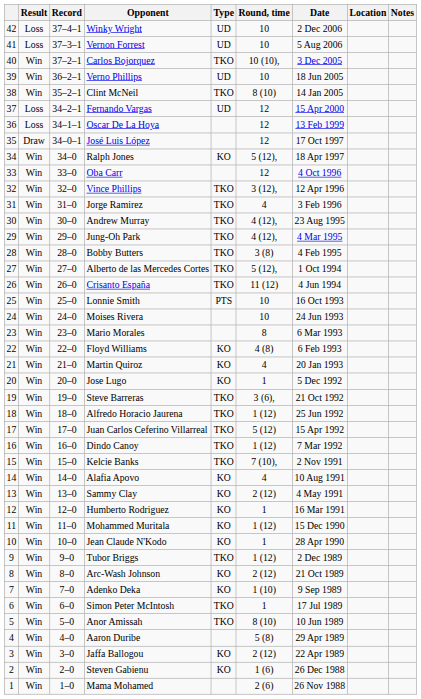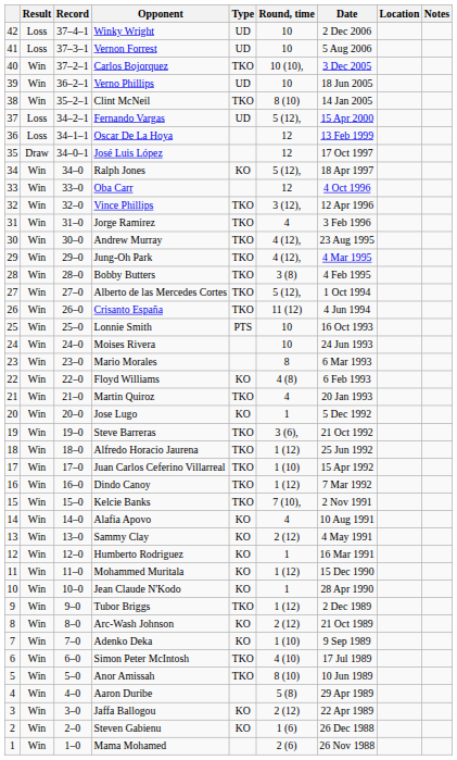 <table class="wikitable" style="text-align:center; font-size:95%">
 <tr>
 <th></th>
 <th>Result</th>
 <th>Record</th>
 <th>Opponent</th>
 <th>Type</th>
 <th>Round, time</th>
 <th>Date</th>
 <th>Location</th>
 <th>Notes</th>
 </tr>
 <tr>
 <td>42</td>
 <td>Loss</td>
 <td>37–4–1</td>
 <td style="text-align:left;"><a href='#'>Winky Wright</a></td>
 <td>UD</td>
 <td>10</td>
 <td>2 Dec 2006</td>
 <td style="text-align:left;"></td>
 <td></td>
 </tr>
 <tr>
 <td>41</td>
 <td>Loss</td>
 <td>37–3–1</td>
 <td style="text-align:left;"><a href='#'>Vernon Forrest</a></td>
 <td>UD</td>
 <td>10</td>
 <td>5 Aug 2006</td>
 <td style="text-align:left;"></td>
 <td></td>
 </tr>
 <tr>
 <td>40</td>
 <td>Win</td>
 <td>37–2–1</td>
 <td style="text-align:left;"><a href='#'>Carlos Bojorquez</a></td>
 <td>TKO</td>
 <td>10 (10), </td>
 <td><a href='#'>3 Dec 2005</a></td>
 <td style="text-align:left;"></td>
 <td></td>
 </tr>
 <tr>
 <td>39</td>
 <td>Win</td>
 <td>36–2–1</td>
 <td style="text-align:left;"><a href='#'>Verno Phillips</a></td>
 <td>UD</td>
 <td>10</td>
 <td>18 Jun 2005</td>
 <td style="text-align:left;"></td>
 <td></td>
 </tr>
 <tr>
 <td>38</td>
 <td>Win</td>
 <td>35–2–1</td>
 <td style="text-align:left;">Clint McNeil</td>
 <td>TKO</td>
 <td>8 (10)</td>
 <td>14 Jan 2005</td>
 <td style="text-align:left;"></td>
 <td></td>
 </tr>
 <tr>
 <td>37</td>
 <td>Loss</td>
 <td>34–2–1</td>
 <td style="text-align:left;"><a href='#'>Fernando Vargas</a></td>
 <td>UD</td>
-<td>12</td>
+<td>5 (12), </td>
 <td><a href='#'>15 Apr 2000</a></td>
 <td style="text-align:left;"></td>
 <td style="text-align:left;"></td>
 </tr>
 <tr>
 <td>36</td>
 <td>Loss</td>
 <td>34–1–1</td>
 <td style="text-align:left;"><a href='#'>Oscar De La Hoya</a></td>
 <td></td>
 <td>12</td>
 <td><a href='#'>13 Feb 1999</a></td>
 <td style="text-align:left;"></td>
 <td style="text-align:left;"></td>
 </tr>
 <tr>
 <td>35</td>
 <td>Draw</td>
 <td>34–0–1</td>
 <td style="text-align:left;"><a href='#'>José Luis López</a></td>
 <td></td>
 <td>12</td>
 <td>17 Oct 1997</td>
 <td style="text-align:left;"></td>
 <td style="text-align:left;"></td>
 </tr>
 <tr>
 <td>34</td>
 <td>Win</td>
 <td>34–0</td>
 <td style="text-align:left;">Ralph Jones</td>
 <td>KO</td>
 <td>5 (12), </td>
 <td>18 Apr 1997</td>
 <td style="text-align:left;"></td>
 <td style="text-align:left;"></td>
 </tr>
 <tr>
 <td>33</td>
 <td>Win</td>
 <td>33–0</td>
 <td style="text-align:left;"><a href='#'>Oba Carr</a></td>
 <td></td>
 <td>12</td>
 <td><a href='#'>4 Oct 1996</a></td>
 <td style="text-align:left;"></td>
 <td style="text-align:left;"></td>
 </tr>
 <tr>
 <td>32</td>
 <td>Win</td>
 <td>32–0</td>
 <td style="text-align:left;"><a href='#'>Vince Phillips</a></td>
 <td>TKO</td>
 <td>3 (12), </td>
 <td>12 Apr 1996</td>
 <td style="text-align:left;"></td>
 <td style="text-align:left;"></td>
 </tr>
 <tr>
 <td>31</td>
 <td>Win</td>
 <td>31–0</td>
 <td style="text-align:left;">Jorge Ramirez</td>
 <td>TKO</td>
 <td>4</td>
 <td>3 Feb 1996</td>
 <td style="text-align:left;"></td>
 <td></td>
 </tr>
 <tr>
 <td>30</td>
 <td>Win</td>
 <td>30–0</td>
 <td style="text-align:left;">Andrew Murray</td>
 <td>TKO</td>
 <td>4 (12), </td>
 <td>23 Aug 1995</td>
 <td style="text-align:left;"></td>
 <td style="text-align:left;"></td>
 </tr>
 <tr>
 <td>29</td>
 <td>Win</td>
 <td>29–0</td>
 <td style="text-align:left;">Jung-Oh Park</td>
 <td>TKO</td>
 <td>4 (12), </td>
 <td><a href='#'>4 Mar 1995</a></td>
 <td style="text-align:left;"></td>
 <td style="text-align:left;"></td>
 </tr>
 <tr>
 <td>28</td>
 <td>Win</td>
 <td>28–0</td>
 <td style="text-align:left;">Bobby Butters</td>
 <td>TKO</td>
 <td>3 (8)</td>
 <td>4 Feb 1995</td>
 <td style="text-align:left;"></td>
 <td></td>
 </tr>
 <tr>
 <td>27</td>
 <td>Win</td>
 <td>27–0</td>
 <td style="text-align:left;">Alberto de las Mercedes Cortes</td>
 <td>TKO</td>
 <td>5 (12), </td>
 <td>1 Oct 1994</td>
 <td style="text-align:left;"></td>
 <td style="text-align:left;"></td>
 </tr>
 <tr>
 <td>26</td>
 <td>Win</td>
 <td>26–0</td>
 <td style="text-align:left;"><a href='#'>Crisanto España</a></td>
 <td>TKO</td>
 <td>11 (12)</td>
 <td>4 Jun 1994</td>
 <td style="text-align:left;"></td>
 <td style="text-align:left;"></td>
 </tr>
 <tr>
 <td>25</td>
 <td>Win</td>
 <td>25–0</td>
 <td style="text-align:left;">Lonnie Smith</td>
 <td>PTS</td>
 <td>10</td>
 <td>16 Oct 1993</td>
 <td style="text-align:left;"></td>
 <td></td>
 </tr>
 <tr>
 <td>24</td>
 <td>Win</td>
 <td>24–0</td>
 <td style="text-align:left;">Moises Rivera</td>
 <td></td>
 <td>10</td>
 <td>24 Jun 1993</td>
 <td style="text-align:left;"></td>
 <td></td>
 </tr>
 <tr>
 <td>23</td>
 <td>Win</td>
 <td>23–0</td>
 <td style="text-align:left;">Mario Morales</td>
 <td></td>
 <td>8</td>
 <td>6 Mar 1993</td>
 <td style="text-align:left;"></td>
 <td></td>
 </tr>
 <tr>
 <td>22</td>
 <td>Win</td>
 <td>22–0</td>
 <td style="text-align:left;">Floyd Williams</td>
 <td>KO</td>
 <td>4 (8)</td>
 <td>6 Feb 1993</td>
 <td style="text-align:left;"></td>
 <td></td>
 </tr>
 <tr>
 <td>21</td>
 <td>Win</td>
 <td>21–0</td>
 <td style="text-align:left;">Martin Quiroz</td>
-<td>KO</td>
+<td>TKO</td>
 <td>4</td>
 <td>20 Jan 1993</td>
 <td style="text-align:left;"></td>
 <td></td>
 </tr>
 <tr>
 <td>20</td>
 <td>Win</td>
 <td>20–0</td>
 <td style="text-align:left;">Jose Lugo</td>
 <td>KO</td>
 <td>1</td>
 <td>5 Dec 1992</td>
 <td style="text-align:left;"></td>
 <td></td>
 </tr>
 <tr>
 <td>19</td>
 <td>Win</td>
 <td>19–0</td>
 <td style="text-align:left;">Steve Barreras</td>
 <td>TKO</td>
 <td>3 (6), </td>
 <td>21 Oct 1992</td>
 <td style="text-align:left;"></td>
 <td></td>
 </tr>
 <tr>
 <td>18</td>
 <td>Win</td>
 <td>18–0</td>
 <td style="text-align:left;">Alfredo Horacio Jaurena</td>
 <td>TKO</td>
 <td>1 (12)</td>
 <td>25 Jun 1992</td>
 <td style="text-align:left;"></td>
 <td style="text-align:left;"></td>
 </tr>
 <tr>
 <td>17</td>
 <td>Win</td>
 <td>17–0</td>
 <td style="text-align:left;">Juan Carlos Ceferino Villarreal</td>
 <td>TKO</td>
-<td>5 (12)</td>
+<td>1 (10)</td>
 <td>15 Apr 1992</td>
 <td style="text-align:left;"></td>
 <td style="text-align:left;"></td>
 </tr>
 <tr>
 <td>16</td>
 <td>Win</td>
 <td>16–0</td>
 <td style="text-align:left;">Dindo Canoy</td>
 <td>TKO</td>
 <td>1 (12)</td>
 <td>7 Mar 1992</td>
 <td style="text-align:left;"></td>
 <td style="text-align:left;"></td>
 </tr>
 <tr>
 <td>15</td>
 <td>Win</td>
 <td>15–0</td>
 <td style="text-align:left;">Kelcie Banks</td>
 <td>TKO</td>
 <td>7 (10), </td>
 <td>2 Nov 1991</td>
 <td style="text-align:left;"></td>
 <td></td>
 </tr>
 <tr>
 <td>14</td>
 <td>Win</td>
 <td>14–0</td>
 <td style="text-align:left;">Alafia Apovo</td>
 <td>KO</td>
 <td>4</td>
 <td>10 Aug 1991</td>
 <td style="text-align:left;"></td>
 <td></td>
 </tr>
 <tr>
 <td>13</td>
 <td>Win</td>
 <td>13–0</td>
 <td style="text-align:left;">Sammy Clay</td>
 <td>KO</td>
 <td>2 (12)</td>
 <td>4 May 1991</td>
 <td style="text-align:left;"></td>
 <td style="text-align:left;"></td>
 </tr>
 <tr>
 <td>12</td>
 <td>Win</td>
 <td>12–0</td>
 <td style="text-align:left;">Humberto Rodriguez</td>
 <td>KO</td>
 <td>1</td>
 <td>16 Mar 1991</td>
 <td style="text-align:left;"></td>
 <td></td>
 </tr>
 <tr>
 <td>11</td>
 <td>Win</td>
 <td>11–0</td>
 <td style="text-align:left;">Mohammed Muritala</td>
 <td>KO</td>
 <td>1 (12)</td>
 <td>15 Dec 1990</td>
 <td style="text-align:left;"></td>
 <td style="text-align:left;"></td>
 </tr>
 <tr>
 <td>10</td>
 <td>Win</td>
 <td>10–0</td>
 <td style="text-align:left;">Jean Claude N'Kodo</td>
 <td>KO</td>
 <td>1</td>
 <td>28 Apr 1990</td>
 <td style="text-align:left;"></td>
 <td></td>
 </tr>
 <tr>
 <td>9</td>
 <td>Win</td>
 <td>9–0</td>
 <td style="text-align:left;">Tubor Briggs</td>
 <td>TKO</td>
 <td>1 (12)</td>
 <td>2 Dec 1989</td>
 <td style="text-align:left;"></td>
 <td style="text-align:left;"></td>
 </tr>
 <tr>
 <td>8</td>
 <td>Win</td>
 <td>8–0</td>
 <td style="text-align:left;">Arc-Wash Johnson</td>
 <td>KO</td>
 <td>2 (12)</td>
 <td>21 Oct 1989</td>
 <td style="text-align:left;"></td>
 <td style="text-align:left;"></td>
 </tr>
 <tr>
 <td>7</td>
 <td>Win</td>
 <td>7–0</td>
 <td style="text-align:left;">Adenko Deka</td>
 <td>KO</td>
 <td>1 (10)</td>
 <td>9 Sep 1989</td>
 <td style="text-align:left;"></td>
 <td></td>
 </tr>
 <tr>
 <td>6</td>
 <td>Win</td>
 <td>6–0</td>
 <td style="text-align:left;">Simon Peter McIntosh</td>
 <td>TKO</td>
-<td>1</td>
+<td>4 (10)</td>
 <td>17 Jul 1989</td>
 <td style="text-align:left;"></td>
 <td></td>
 </tr>
 <tr>
 <td>5</td>
 <td>Win</td>
 <td>5–0</td>
 <td style="text-align:left;">Anor Amissah</td>
 <td>TKO</td>
 <td>8 (10)</td>
 <td>10 Jun 1989</td>
 <td style="text-align:left;"></td>
 <td></td>
 </tr>
 <tr>
 <td>4</td>
 <td>Win</td>
 <td>4–0</td>
 <td style="text-align:left;">Aaron Duribe</td>
 <td></td>
 <td>5 (8)</td>
 <td>29 Apr 1989</td>
 <td style="text-align:left;"></td>
 <td></td>
 </tr>
 <tr>
 <td>3</td>
 <td>Win</td>
 <td>3–0</td>
 <td style="text-align:left;">Jaffa Ballogou</td>
 <td>KO</td>
 <td>2 (12)</td>
 <td>22 Apr 1989</td>
 <td style="text-align:left;"></td>
 <td style="text-align:left;"></td>
 </tr>
 <tr>
 <td>2</td>
 <td>Win</td>
 <td>2–0</td>
 <td style="text-align:left;">Steven Gabienu</td>
 <td>KO</td>
 <td>1 (6)</td>
 <td>26 Dec 1988</td>
 <td style="text-align:left;"></td>
 <td></td>
 </tr>
 <tr>
 <td>1</td>
 <td>Win</td>
 <td>1–0</td>
 <td style="text-align:left;">Mama Mohamed</td>
 <td></td>
 <td>2 (6)</td>
 <td>26 Nov 1988</td>
 <td style="text-align:left;"></td>
 <td></td>
 </tr>
 </table>
